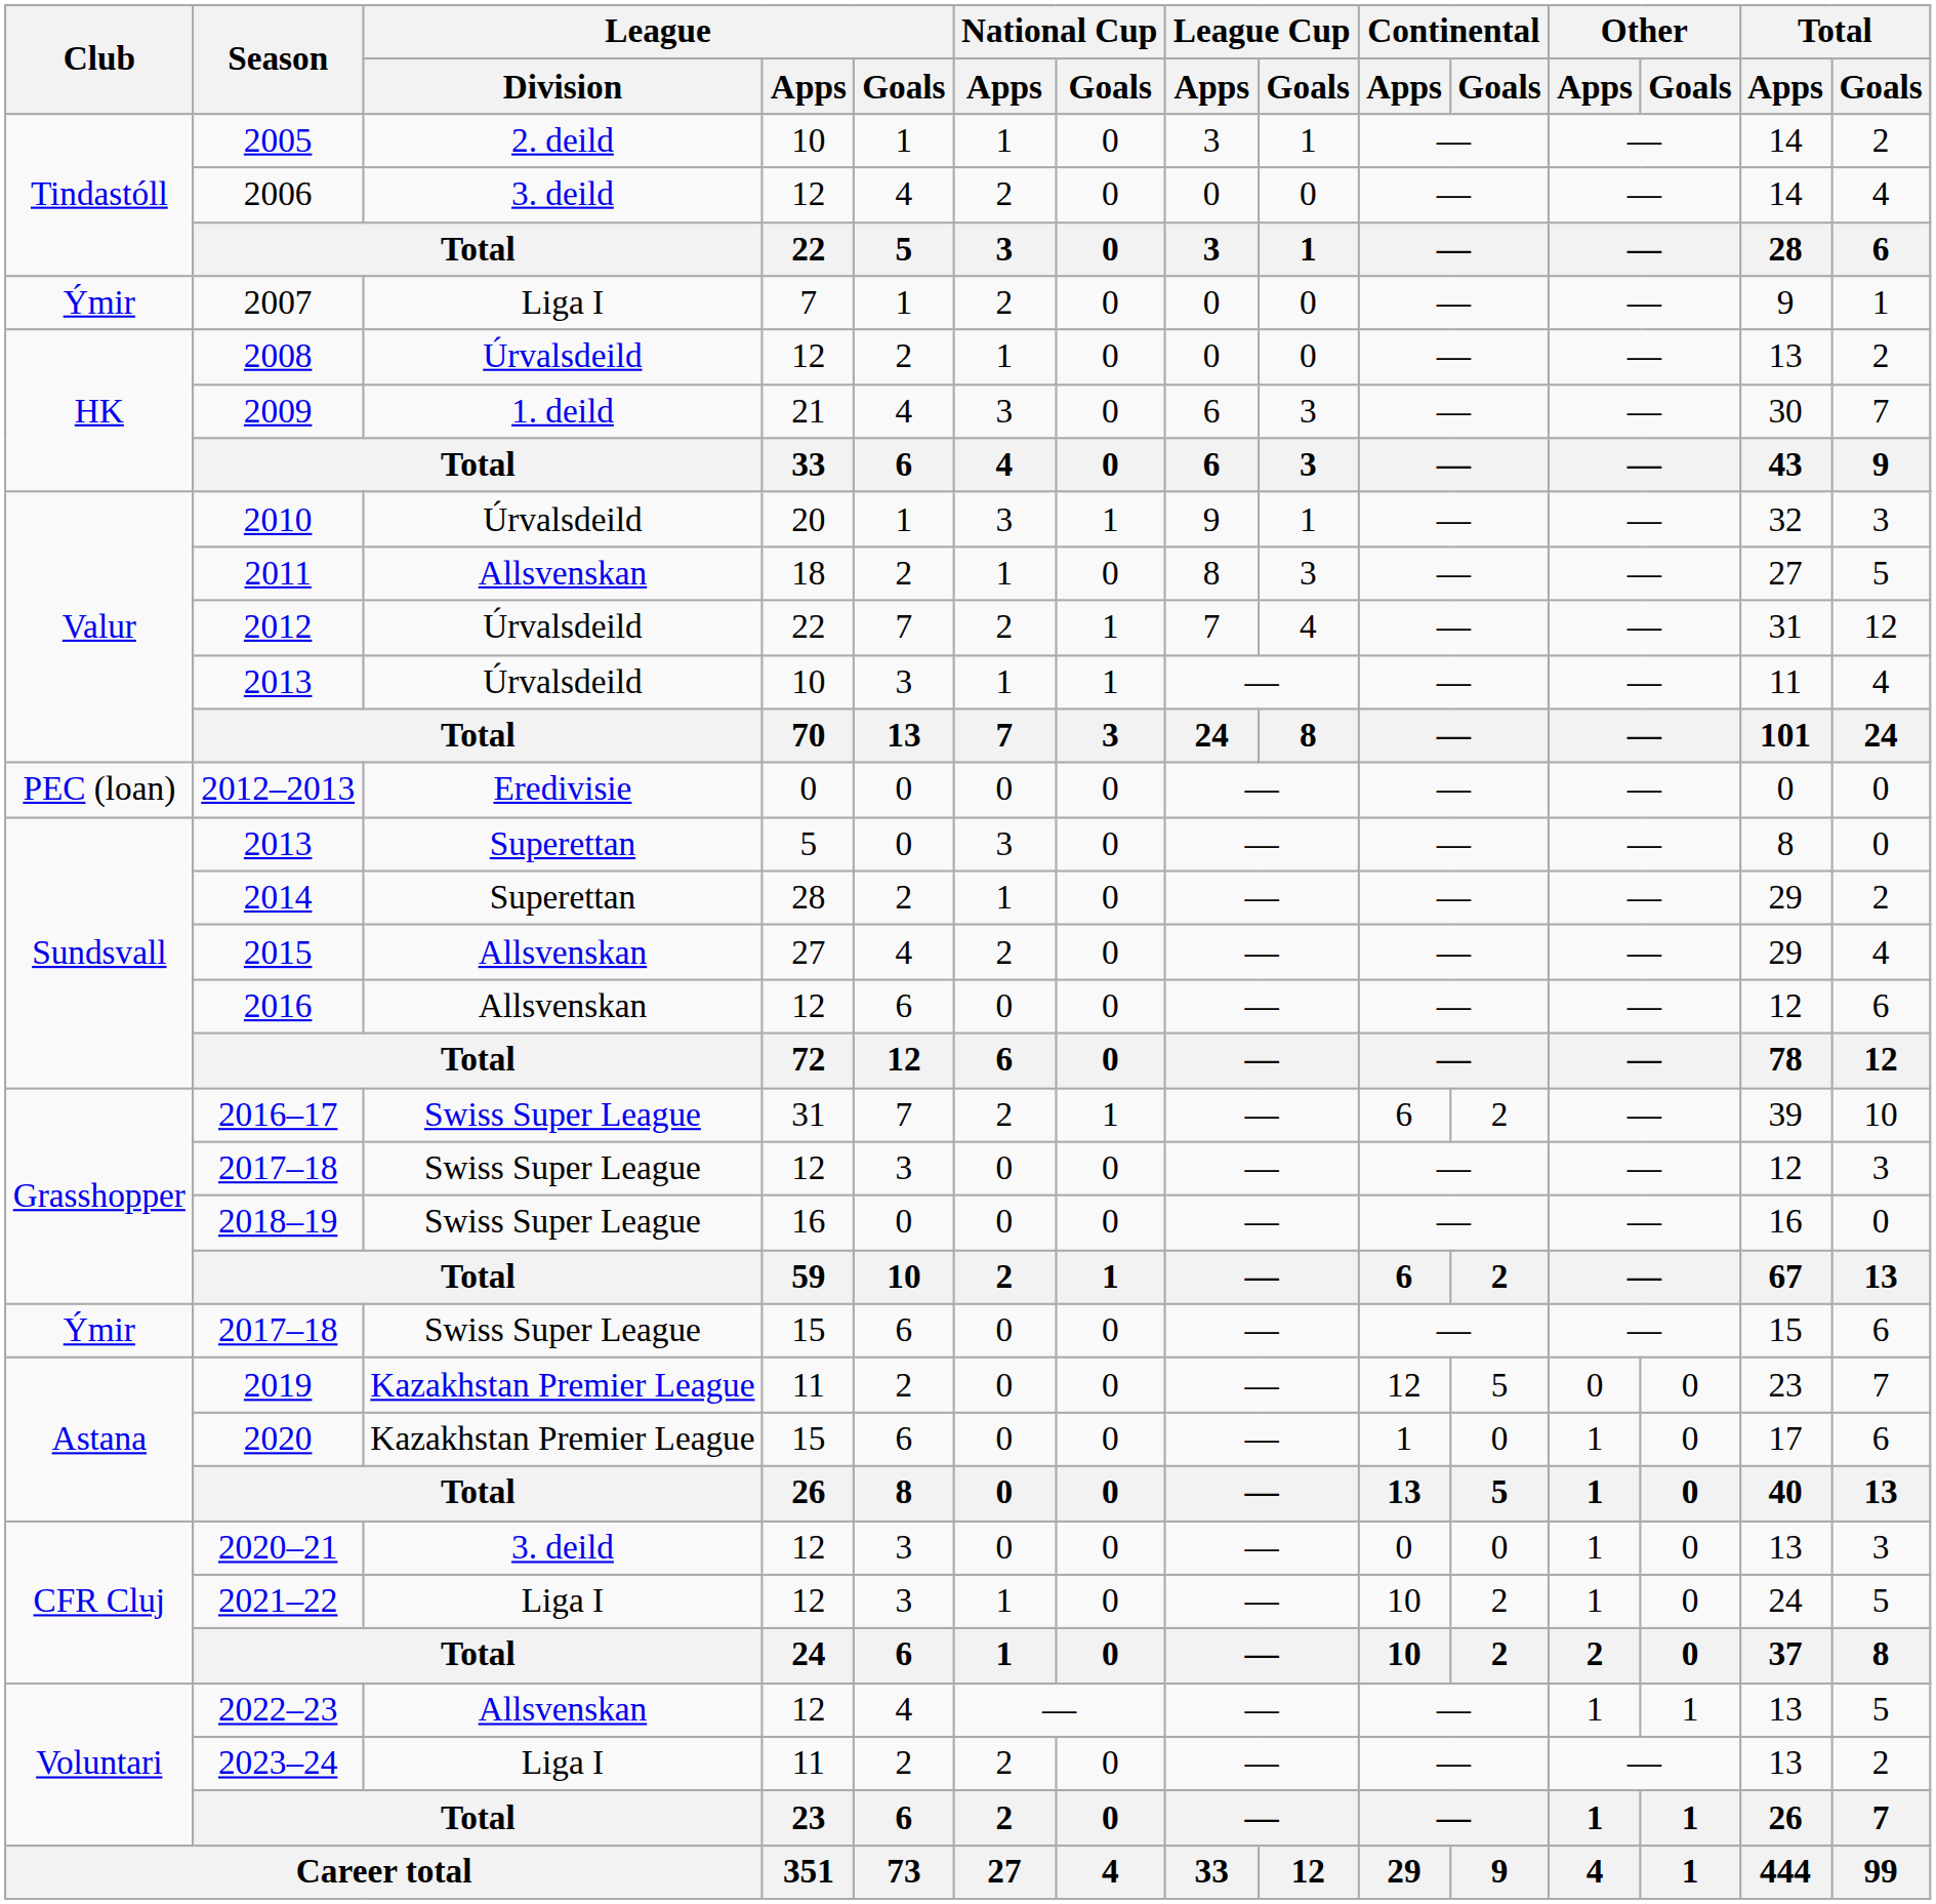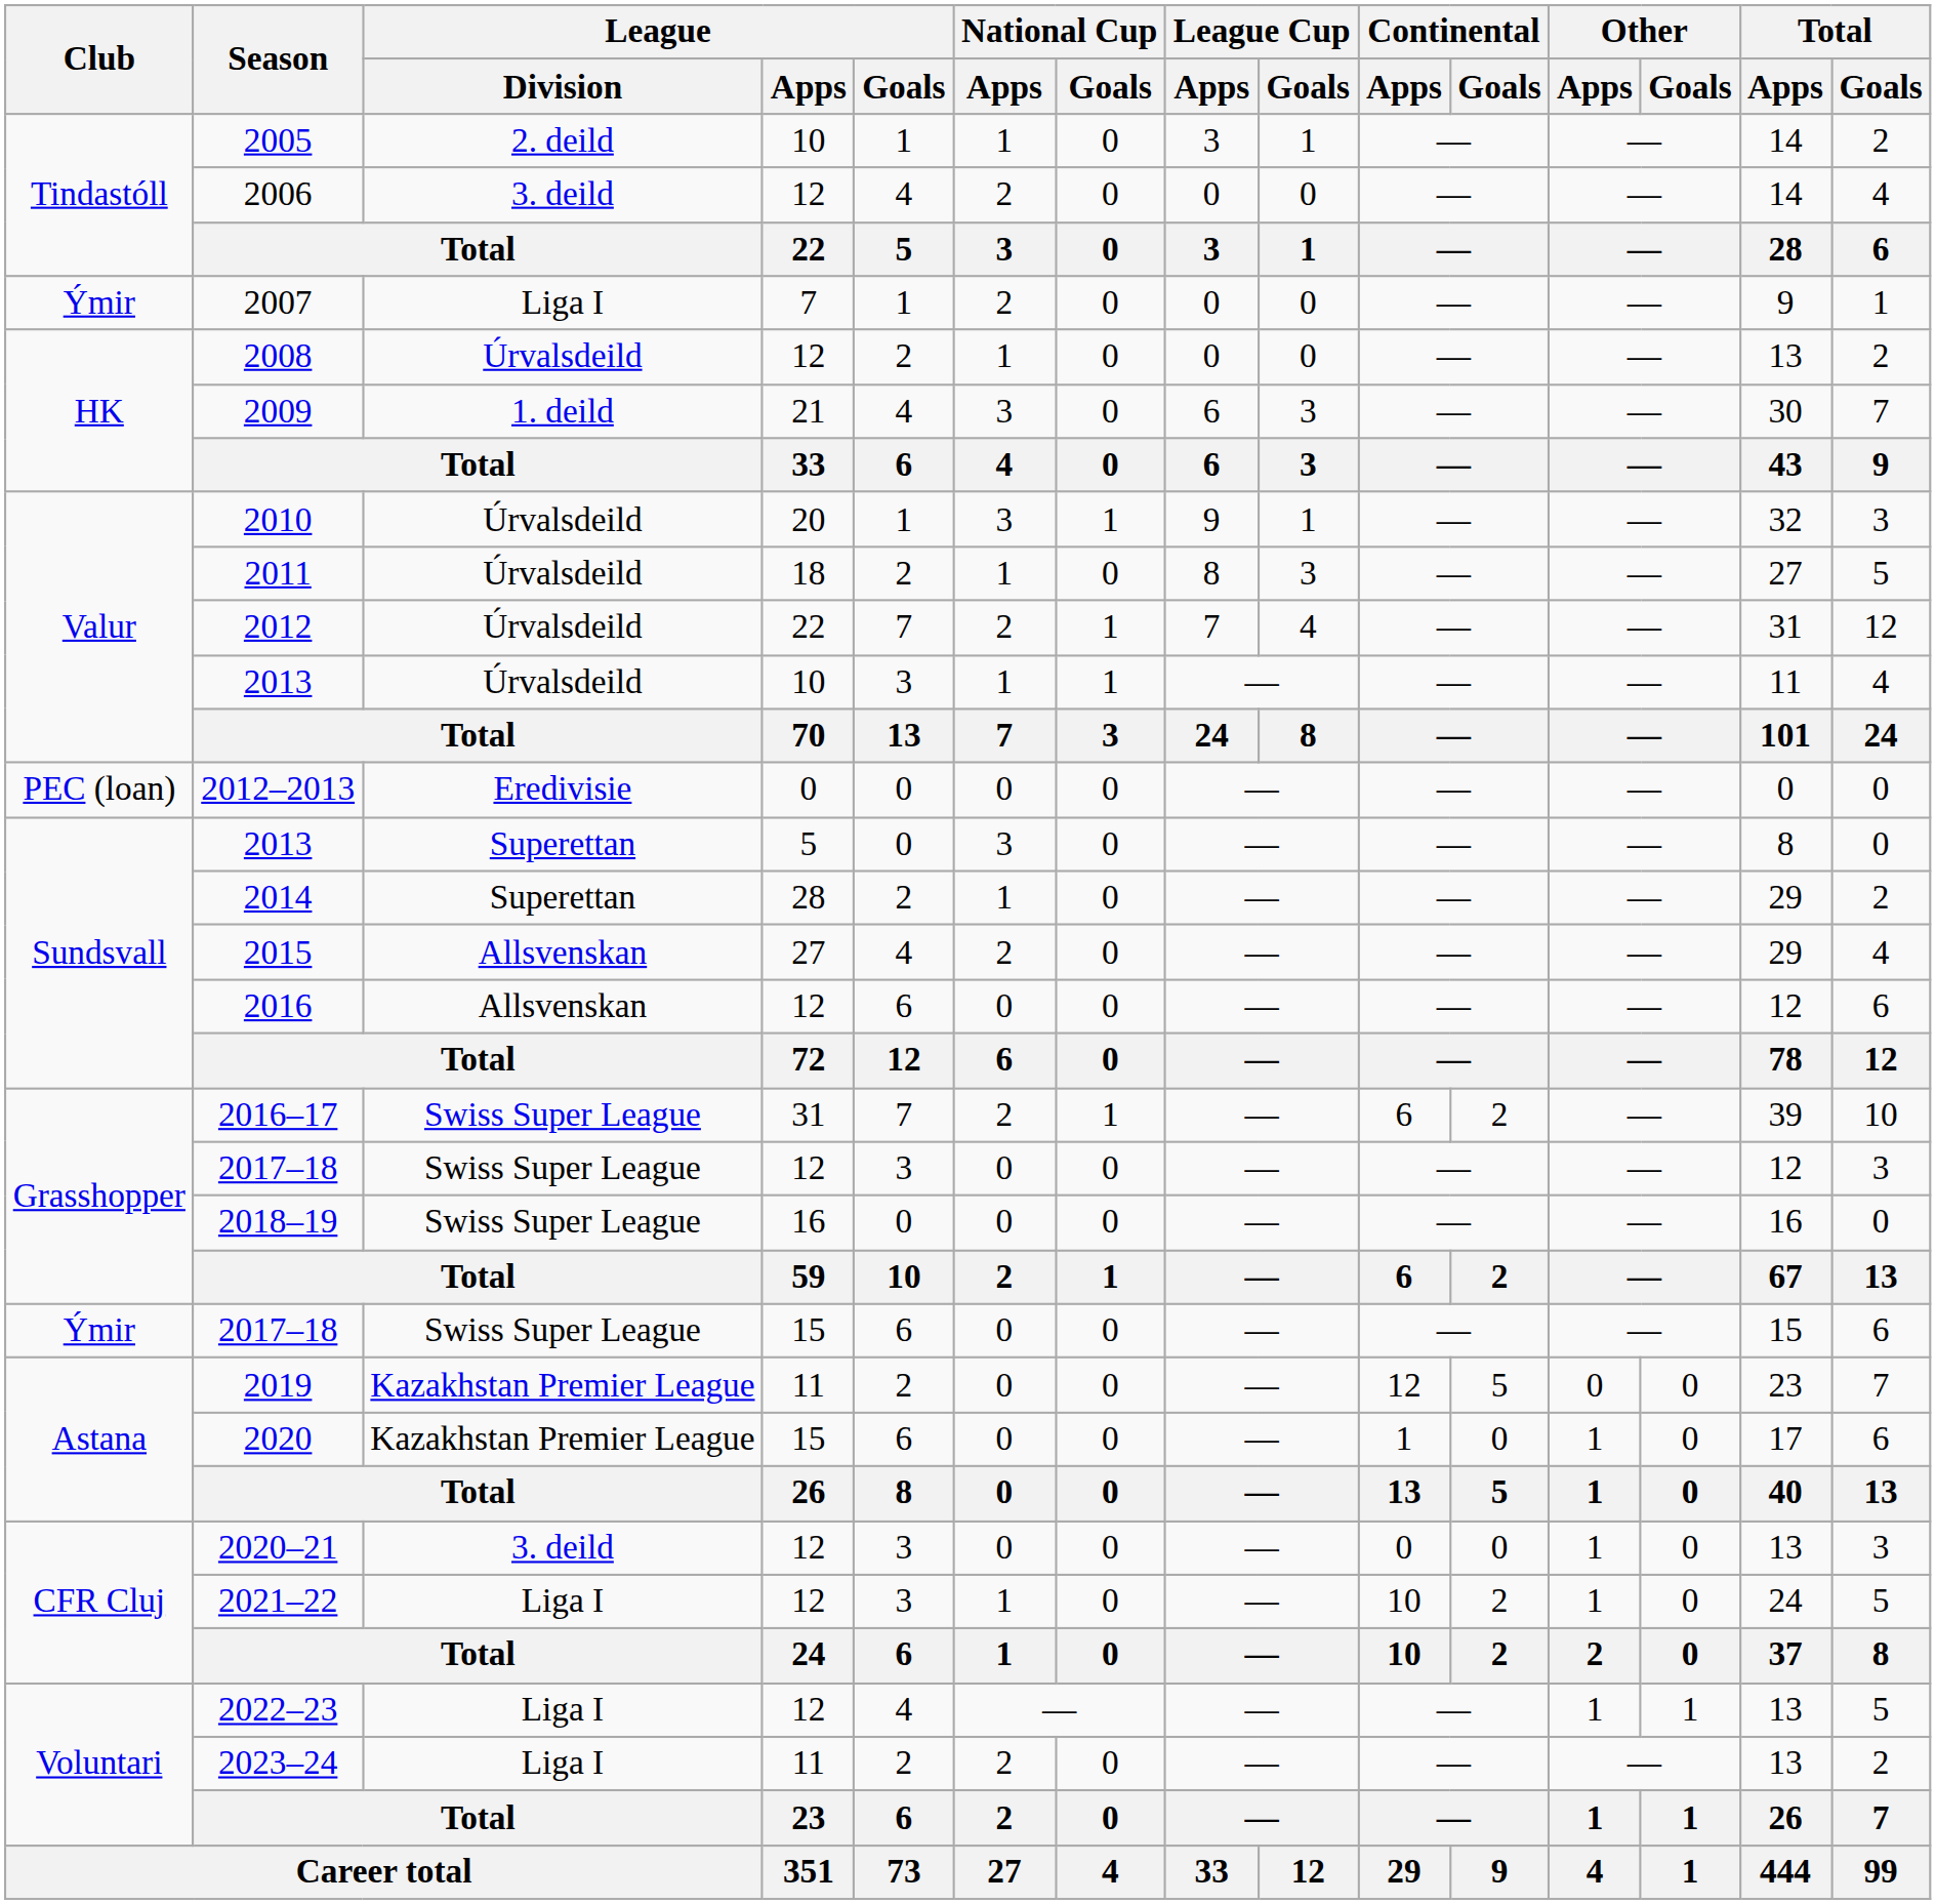 <table class="wikitable" style="text-align:center">
 <tr>
 <th rowspan="2">Club</th>
 <th rowspan="2">Season</th>
 <th colspan="3">League</th>
 <th colspan="2">National Cup</th>
 <th colspan="2">League Cup</th>
 <th colspan="2">Continental</th>
 <th colspan="2">Other</th>
 <th colspan="2">Total</th>
 </tr>
 <tr>
 <th>Division</th>
 <th>Apps</th>
 <th>Goals</th>
 <th>Apps</th>
 <th>Goals</th>
 <th>Apps</th>
 <th>Goals</th>
 <th>Apps</th>
 <th>Goals</th>
 <th>Apps</th>
 <th>Goals</th>
 <th>Apps</th>
 <th>Goals</th>
 </tr>
 <tr>
 <td rowspan="3"><a href='#'>Tindastóll</a></td>
 <td><a href='#'>2005</a></td>
 <td><a href='#'>2. deild</a></td>
 <td>10</td>
 <td>1</td>
 <td>1</td>
 <td>0</td>
 <td>3</td>
 <td>1</td>
 <td colspan="2">—</td>
 <td colspan="2">—</td>
 <td>14</td>
 <td>2</td>
 </tr>
 <tr>
 <td>2006</td>
 <td><a href='#'>3. deild</a></td>
 <td>12</td>
 <td>4</td>
 <td>2</td>
 <td>0</td>
 <td>0</td>
 <td>0</td>
 <td colspan="2">—</td>
 <td colspan="2">—</td>
 <td>14</td>
 <td>4</td>
 </tr>
 <tr>
 <th colspan="2">Total</th>
 <th>22</th>
 <th>5</th>
 <th>3</th>
 <th>0</th>
 <th>3</th>
 <th>1</th>
 <th colspan="2">—</th>
 <th colspan="2">—</th>
 <th>28</th>
 <th>6</th>
 </tr>
 <tr>
 <td><a href='#'>Ýmir</a></td>
 <td>2007</td>
 <td>Liga I</td>
 <td>7</td>
 <td>1</td>
 <td>2</td>
 <td>0</td>
 <td>0</td>
 <td>0</td>
 <td colspan="2">—</td>
 <td colspan="2">—</td>
 <td>9</td>
 <td>1</td>
 </tr>
 <tr>
 <td rowspan="3"><a href='#'>HK</a></td>
 <td><a href='#'>2008</a></td>
 <td><a href='#'>Úrvalsdeild</a></td>
 <td>12</td>
 <td>2</td>
 <td>1</td>
 <td>0</td>
 <td>0</td>
 <td>0</td>
 <td colspan="2">—</td>
 <td colspan="2">—</td>
 <td>13</td>
 <td>2</td>
 </tr>
 <tr>
 <td><a href='#'>2009</a></td>
 <td><a href='#'>1. deild</a></td>
 <td>21</td>
 <td>4</td>
 <td>3</td>
 <td>0</td>
 <td>6</td>
 <td>3</td>
 <td colspan="2">—</td>
 <td colspan="2">—</td>
 <td>30</td>
 <td>7</td>
 </tr>
 <tr>
 <th colspan="2">Total</th>
 <th>33</th>
 <th>6</th>
 <th>4</th>
 <th>0</th>
 <th>6</th>
 <th>3</th>
 <th colspan="2">—</th>
 <th colspan="2">—</th>
 <th>43</th>
 <th>9</th>
 </tr>
 <tr>
 <td rowspan="5"><a href='#'>Valur</a></td>
 <td><a href='#'>2010</a></td>
 <td>Úrvalsdeild</td>
 <td>20</td>
 <td>1</td>
 <td>3</td>
 <td>1</td>
 <td>9</td>
 <td>1</td>
 <td colspan="2">—</td>
 <td colspan="2">—</td>
 <td>32</td>
 <td>3</td>
 </tr>
 <tr>
 <td><a href='#'>2011</a></td>
-<td><a href='#'>Allsvenskan</a></td>
+<td>Úrvalsdeild</td>
 <td>18</td>
 <td>2</td>
 <td>1</td>
 <td>0</td>
 <td>8</td>
 <td>3</td>
 <td colspan="2">—</td>
 <td colspan="2">—</td>
 <td>27</td>
 <td>5</td>
 </tr>
 <tr>
 <td><a href='#'>2012</a></td>
 <td>Úrvalsdeild</td>
 <td>22</td>
 <td>7</td>
 <td>2</td>
 <td>1</td>
 <td>7</td>
 <td>4</td>
 <td colspan="2">—</td>
 <td colspan="2">—</td>
 <td>31</td>
 <td>12</td>
 </tr>
 <tr>
 <td><a href='#'>2013</a></td>
 <td>Úrvalsdeild</td>
 <td>10</td>
 <td>3</td>
 <td>1</td>
 <td>1</td>
 <td colspan="2">—</td>
 <td colspan="2">—</td>
 <td colspan="2">—</td>
 <td>11</td>
 <td>4</td>
 </tr>
 <tr>
 <th colspan="2">Total</th>
 <th>70</th>
 <th>13</th>
 <th>7</th>
 <th>3</th>
 <th>24</th>
 <th>8</th>
 <th colspan="2">—</th>
 <th colspan="2">—</th>
 <th>101</th>
 <th>24</th>
 </tr>
 <tr>
 <td><a href='#'>PEC</a> (loan)</td>
 <td><a href='#'>2012–2013</a></td>
 <td><a href='#'>Eredivisie</a></td>
 <td>0</td>
 <td>0</td>
 <td>0</td>
 <td>0</td>
 <td colspan="2">—</td>
 <td colspan="2">—</td>
 <td colspan="2">—</td>
 <td>0</td>
 <td>0</td>
 </tr>
 <tr>
 <td rowspan="5"><a href='#'>Sundsvall</a></td>
 <td><a href='#'>2013</a></td>
 <td><a href='#'>Superettan</a></td>
 <td>5</td>
 <td>0</td>
 <td>3</td>
 <td>0</td>
 <td colspan="2">—</td>
 <td colspan="2">—</td>
 <td colspan="2">—</td>
 <td>8</td>
 <td>0</td>
 </tr>
 <tr>
 <td><a href='#'>2014</a></td>
 <td>Superettan</td>
 <td>28</td>
 <td>2</td>
 <td>1</td>
 <td>0</td>
 <td colspan="2">—</td>
 <td colspan="2">—</td>
 <td colspan="2">—</td>
 <td>29</td>
 <td>2</td>
 </tr>
 <tr>
 <td><a href='#'>2015</a></td>
 <td><a href='#'>Allsvenskan</a></td>
 <td>27</td>
 <td>4</td>
 <td>2</td>
 <td>0</td>
 <td colspan="2">—</td>
 <td colspan="2">—</td>
 <td colspan="2">—</td>
 <td>29</td>
 <td>4</td>
 </tr>
 <tr>
 <td><a href='#'>2016</a></td>
 <td>Allsvenskan</td>
 <td>12</td>
 <td>6</td>
 <td>0</td>
 <td>0</td>
 <td colspan="2">—</td>
 <td colspan="2">—</td>
 <td colspan="2">—</td>
 <td>12</td>
 <td>6</td>
 </tr>
 <tr>
 <th colspan="2">Total</th>
 <th>72</th>
 <th>12</th>
 <th>6</th>
 <th>0</th>
 <th colspan="2">—</th>
 <th colspan="2">—</th>
 <th colspan="2">—</th>
 <th>78</th>
 <th>12</th>
 </tr>
 <tr>
 <td rowspan="4"><a href='#'>Grasshopper</a></td>
 <td><a href='#'>2016–17</a></td>
 <td><a href='#'>Swiss Super League</a></td>
 <td>31</td>
 <td>7</td>
 <td>2</td>
 <td>1</td>
 <td colspan="2">—</td>
 <td>6</td>
 <td>2</td>
 <td colspan="2">—</td>
 <td>39</td>
 <td>10</td>
 </tr>
 <tr>
 <td><a href='#'>2017–18</a></td>
 <td>Swiss Super League</td>
 <td>12</td>
 <td>3</td>
 <td>0</td>
 <td>0</td>
 <td colspan="2">—</td>
 <td colspan="2">—</td>
 <td colspan="2">—</td>
 <td>12</td>
 <td>3</td>
 </tr>
 <tr>
 <td><a href='#'>2018–19</a></td>
 <td>Swiss Super League</td>
 <td>16</td>
 <td>0</td>
 <td>0</td>
 <td>0</td>
 <td colspan="2">—</td>
 <td colspan="2">—</td>
 <td colspan="2">—</td>
 <td>16</td>
 <td>0</td>
 </tr>
 <tr>
 <th colspan="2">Total</th>
 <th>59</th>
 <th>10</th>
 <th>2</th>
 <th>1</th>
 <th colspan="2">—</th>
 <th>6</th>
 <th>2</th>
 <th colspan="2">—</th>
 <th>67</th>
 <th>13</th>
 </tr>
 <tr>
 <td><a href='#'>Ýmir</a></td>
 <td><a href='#'>2017–18</a></td>
 <td>Swiss Super League</td>
 <td>15</td>
 <td>6</td>
 <td>0</td>
 <td>0</td>
 <td colspan="2">—</td>
 <td colspan="2">—</td>
 <td colspan="2">—</td>
 <td>15</td>
 <td>6</td>
 </tr>
 <tr>
 <td rowspan="3"><a href='#'>Astana</a></td>
 <td><a href='#'>2019</a></td>
 <td><a href='#'>Kazakhstan Premier League</a></td>
 <td>11</td>
 <td>2</td>
 <td>0</td>
 <td>0</td>
 <td colspan="2">—</td>
 <td>12</td>
 <td>5</td>
 <td>0</td>
 <td>0</td>
 <td>23</td>
 <td>7</td>
 </tr>
 <tr>
 <td><a href='#'>2020</a></td>
 <td>Kazakhstan Premier League</td>
 <td>15</td>
 <td>6</td>
 <td>0</td>
 <td>0</td>
 <td colspan="2">—</td>
 <td>1</td>
 <td>0</td>
 <td>1</td>
 <td>0</td>
 <td>17</td>
 <td>6</td>
 </tr>
 <tr>
 <th colspan="2">Total</th>
 <th>26</th>
 <th>8</th>
 <th>0</th>
 <th>0</th>
 <th colspan="2">—</th>
 <th>13</th>
 <th>5</th>
 <th>1</th>
 <th>0</th>
 <th>40</th>
 <th>13</th>
 </tr>
 <tr>
 <td rowspan="3"><a href='#'>CFR Cluj</a></td>
 <td><a href='#'>2020–21</a></td>
 <td><a href='#'>3. deild</a></td>
 <td>12</td>
 <td>3</td>
 <td>0</td>
 <td>0</td>
 <td colspan="2">—</td>
 <td>0</td>
 <td>0</td>
 <td>1</td>
 <td>0</td>
 <td>13</td>
 <td>3</td>
 </tr>
 <tr>
 <td><a href='#'>2021–22</a></td>
 <td>Liga I</td>
 <td>12</td>
 <td>3</td>
 <td>1</td>
 <td>0</td>
 <td colspan="2">—</td>
 <td>10</td>
 <td>2</td>
 <td>1</td>
 <td>0</td>
 <td>24</td>
 <td>5</td>
 </tr>
 <tr>
 <th colspan="2">Total</th>
 <th>24</th>
 <th>6</th>
 <th>1</th>
 <th>0</th>
 <th colspan="2">—</th>
 <th>10</th>
 <th>2</th>
 <th>2</th>
 <th>0</th>
 <th>37</th>
 <th>8</th>
 </tr>
 <tr>
 <td rowspan="3"><a href='#'>Voluntari</a></td>
 <td><a href='#'>2022–23</a></td>
-<td><a href='#'>Allsvenskan</a></td>
+<td>Liga I</td>
 <td>12</td>
 <td>4</td>
 <td colspan="2">—</td>
 <td colspan="2">—</td>
 <td colspan="2">—</td>
 <td>1</td>
 <td>1</td>
 <td>13</td>
 <td>5</td>
 </tr>
 <tr>
 <td><a href='#'>2023–24</a></td>
 <td>Liga I</td>
 <td>11</td>
 <td>2</td>
 <td>2</td>
 <td>0</td>
 <td colspan="2">—</td>
 <td colspan="2">—</td>
 <td colspan="2">—</td>
 <td>13</td>
 <td>2</td>
 </tr>
 <tr>
 <th colspan="2">Total</th>
 <th>23</th>
 <th>6</th>
 <th>2</th>
 <th>0</th>
 <th colspan="2">—</th>
 <th colspan="2">—</th>
 <th>1</th>
 <th>1</th>
 <th>26</th>
 <th>7</th>
 </tr>
 <tr>
 <th colspan="3">Career total</th>
 <th>351</th>
 <th>73</th>
 <th>27</th>
 <th>4</th>
 <th>33</th>
 <th>12</th>
 <th>29</th>
 <th>9</th>
 <th>4</th>
 <th>1</th>
 <th>444</th>
 <th>99</th>
 </tr>
 </table>
